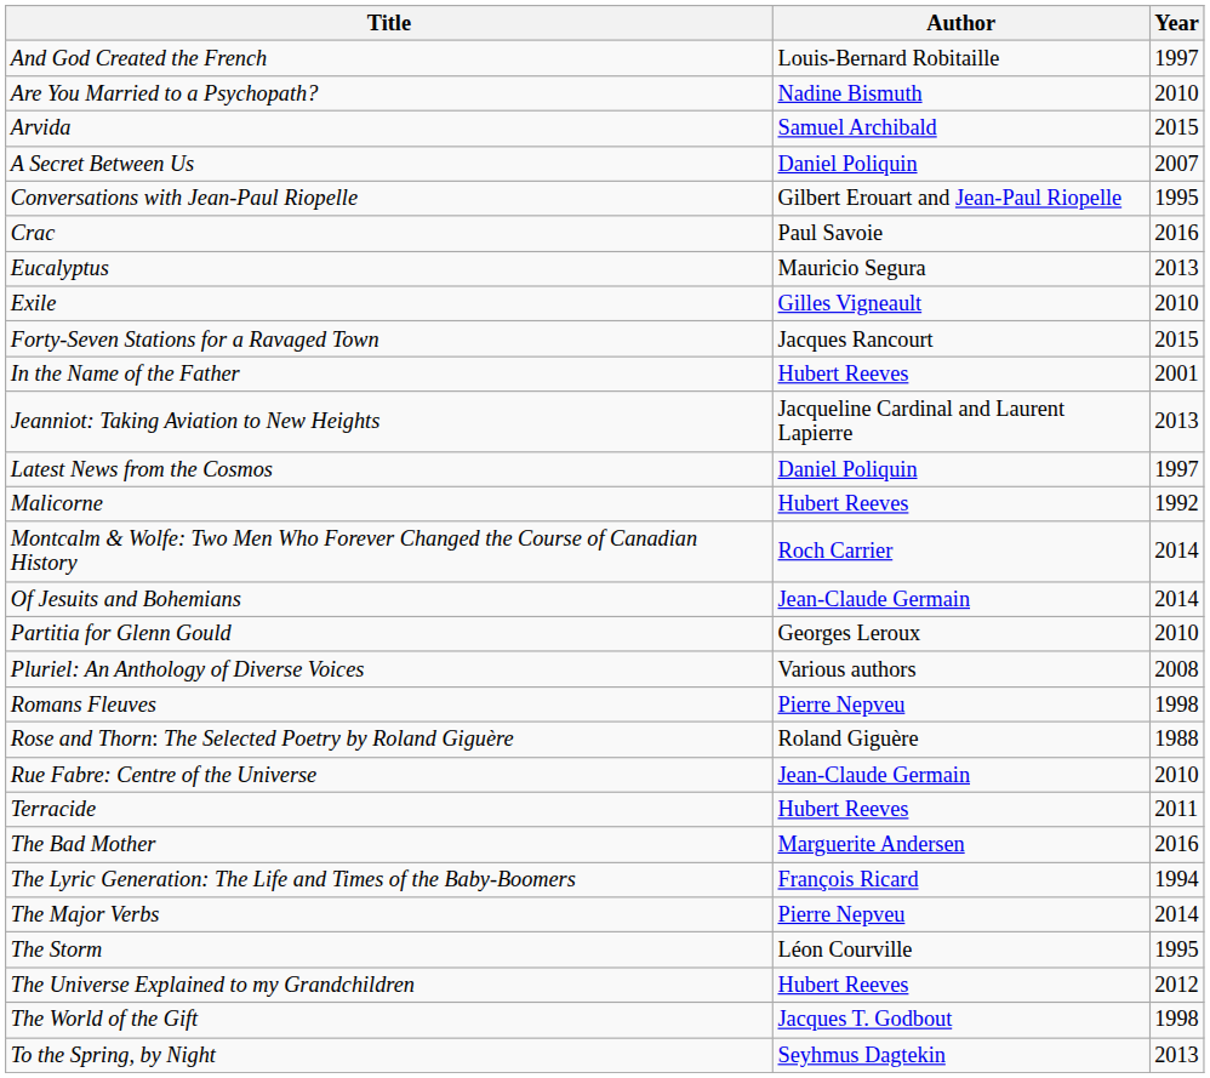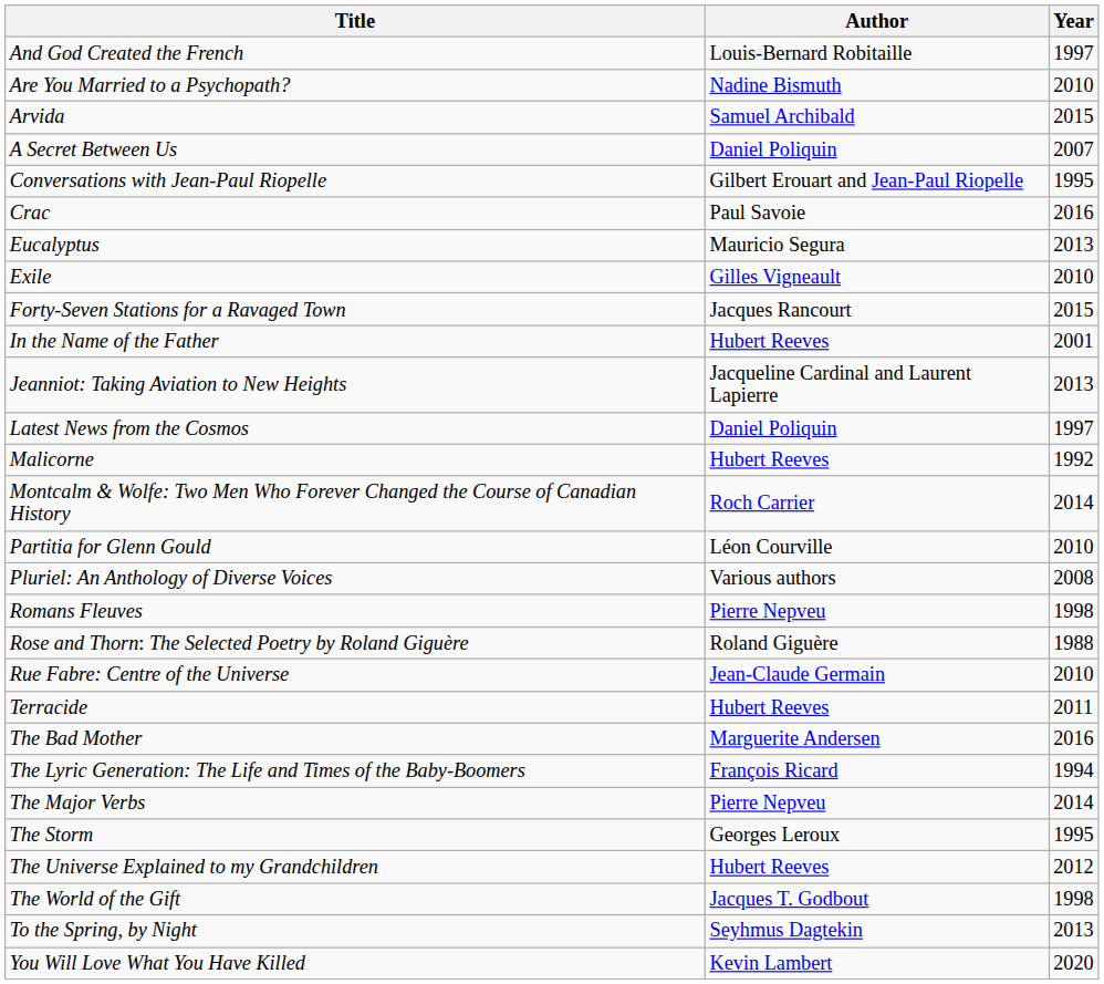 <table class="wikitable">
 <tr>
 <th>Title</th>
 <th>Author</th>
 <th>Year</th>
 </tr>
 <tr>
 <td><em>And God Created the French</em></td>
 <td>Louis-Bernard Robitaille</td>
 <td>1997</td>
 </tr>
 <tr>
 <td><em>Are You Married to a Psychopath?</em></td>
 <td><a href='#'>Nadine Bismuth</a></td>
 <td>2010</td>
 </tr>
 <tr>
 <td><em>Arvida</em></td>
 <td><a href='#'>Samuel Archibald</a></td>
 <td>2015</td>
 </tr>
 <tr>
 <td><em>A Secret Between Us</em></td>
 <td><a href='#'>Daniel Poliquin</a></td>
 <td>2007</td>
 </tr>
 <tr>
 <td><em>Conversations with Jean-Paul Riopelle</em></td>
 <td>Gilbert Erouart and <a href='#'>Jean-Paul Riopelle</a></td>
 <td>1995</td>
 </tr>
 <tr>
 <td><em>Crac</em></td>
 <td>Paul Savoie</td>
 <td>2016</td>
 </tr>
 <tr>
 <td><em>Eucalyptus</em></td>
 <td>Mauricio Segura</td>
 <td>2013</td>
 </tr>
 <tr>
 <td><em>Exile</em></td>
 <td><a href='#'>Gilles Vigneault</a></td>
 <td>2010</td>
 </tr>
 <tr>
 <td><em>Forty-Seven Stations for a Ravaged Town</em></td>
 <td>Jacques Rancourt</td>
 <td>2015</td>
 </tr>
 <tr>
 <td><em>In the Name of the Father</em></td>
 <td><a href='#'>Hubert Reeves</a></td>
 <td>2001</td>
 </tr>
 <tr>
 <td><em>Jeanniot: Taking Aviation to New Heights</em></td>
 <td>Jacqueline Cardinal and Laurent Lapierre</td>
 <td>2013</td>
 </tr>
 <tr>
 <td><em>Latest News from the Cosmos</em></td>
 <td><a href='#'>Daniel Poliquin</a></td>
 <td>1997</td>
 </tr>
 <tr>
 <td><em>Malicorne</em></td>
 <td><a href='#'>Hubert Reeves</a></td>
 <td>1992</td>
 </tr>
 <tr>
 <td><em>Montcalm & Wolfe: Two Men Who Forever Changed the Course of Canadian History</em></td>
 <td><a href='#'>Roch Carrier</a></td>
 <td>2014</td>
 </tr>
 <tr>
-<td><em>Of Jesuits and Bohemians</em></td>
-<td><a href='#'>Jean-Claude Germain</a></td>
-<td>2014</td>
-</tr>
-<tr>
 <td><em>Partitia for Glenn Gould</em></td>
-<td>Georges Leroux</td>
+<td>Léon Courville</td>
 <td>2010</td>
 </tr>
 <tr>
 <td><em>Pluriel: An Anthology of Diverse Voices</em></td>
 <td>Various authors</td>
 <td>2008</td>
 </tr>
 <tr>
 <td><em>Romans Fleuves</em></td>
 <td><a href='#'>Pierre Nepveu</a></td>
 <td>1998</td>
 </tr>
 <tr>
 <td><em>Rose and Thorn</em>: <em>The Selected Poetry by Roland Giguère</em></td>
 <td>Roland Giguère</td>
 <td>1988</td>
 </tr>
 <tr>
 <td><em>Rue Fabre: Centre of the Universe</em></td>
 <td><a href='#'>Jean-Claude Germain</a></td>
 <td>2010</td>
 </tr>
 <tr>
 <td><em>Terracide</em></td>
 <td><a href='#'>Hubert Reeves</a></td>
 <td>2011</td>
 </tr>
 <tr>
 <td><em>The Bad Mother</em></td>
 <td><a href='#'>Marguerite Andersen</a></td>
 <td>2016</td>
 </tr>
 <tr>
 <td><em>The Lyric Generation: The Life and Times of the Baby-Boomers</em></td>
 <td><a href='#'>François Ricard</a></td>
 <td>1994</td>
 </tr>
 <tr>
 <td><em>The Major Verbs</em></td>
 <td><a href='#'>Pierre Nepveu</a></td>
 <td>2014</td>
 </tr>
 <tr>
 <td><em>The Storm</em></td>
-<td>Léon Courville</td>
+<td>Georges Leroux</td>
 <td>1995</td>
 </tr>
 <tr>
 <td><em>The Universe Explained to my Grandchildren</em></td>
 <td><a href='#'>Hubert Reeves</a></td>
 <td>2012</td>
 </tr>
 <tr>
 <td><em>The World of the Gift</em></td>
 <td><a href='#'>Jacques T. Godbout</a></td>
 <td>1998</td>
 </tr>
 <tr>
 <td><em>To the Spring, by Night</em></td>
 <td><a href='#'>Seyhmus Dagtekin</a></td>
 <td>2013</td>
 </tr>
+<tr>
+<td><em>You Will Love What You Have Killed</em></td>
+<td><a href='#'>Kevin Lambert</a></td>
+<td>2020</td>
+</tr>
 </table>
